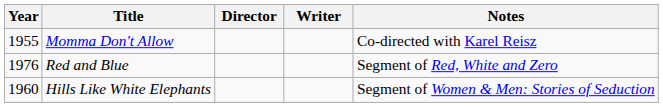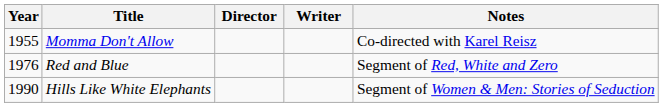 <table class="wikitable">
 <tr>
 <th>Year</th>
 <th>Title</th>
 <th width="65">Director</th>
 <th width="65">Writer</th>
 <th>Notes</th>
 </tr>
 <tr>
 <td>1955</td>
 <td><em><a href='#'>Momma Don't Allow</a></em></td>
 <td></td>
 <td></td>
 <td>Co-directed with <a href='#'>Karel Reisz</a></td>
 </tr>
 <tr>
 <td>1976</td>
 <td><em>Red and Blue</em></td>
 <td></td>
 <td></td>
 <td>Segment of <em><a href='#'>Red, White and Zero</a></em></td>
 </tr>
 <tr>
-<td>1960</td>
+<td>1990</td>
 <td><em>Hills Like White Elephants</em></td>
 <td></td>
 <td></td>
 <td>Segment of <em><a href='#'>Women & Men: Stories of Seduction</a></em></td>
 </tr>
 </table>
